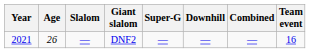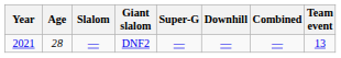 <table class=wikitable style="text-align:center">
 <tr>
 <th>  Year  </th>
 <th> Age </th>
 <th> Slalom </th>
 <th> Giant <br> slalom </th>
 <th>Super-G</th>
 <th>Downhill</th>
 <th>Combined</th>
 <th>Team<br>event</th>
 </tr>
 <tr>
 <td><a href='#'>2021</a></td>
-<td><em>26</em></td>
+<td><em>28</em></td>
 <td><a href='#'>—</a></td>
 <td><a href='#'>DNF2</a></td>
 <td><a href='#'>—</a></td>
 <td><a href='#'>—</a></td>
 <td><a href='#'>—</a></td>
-<td><a href='#'>16</a></td>
+<td><a href='#'>13</a></td>
 </tr>
 </table>
